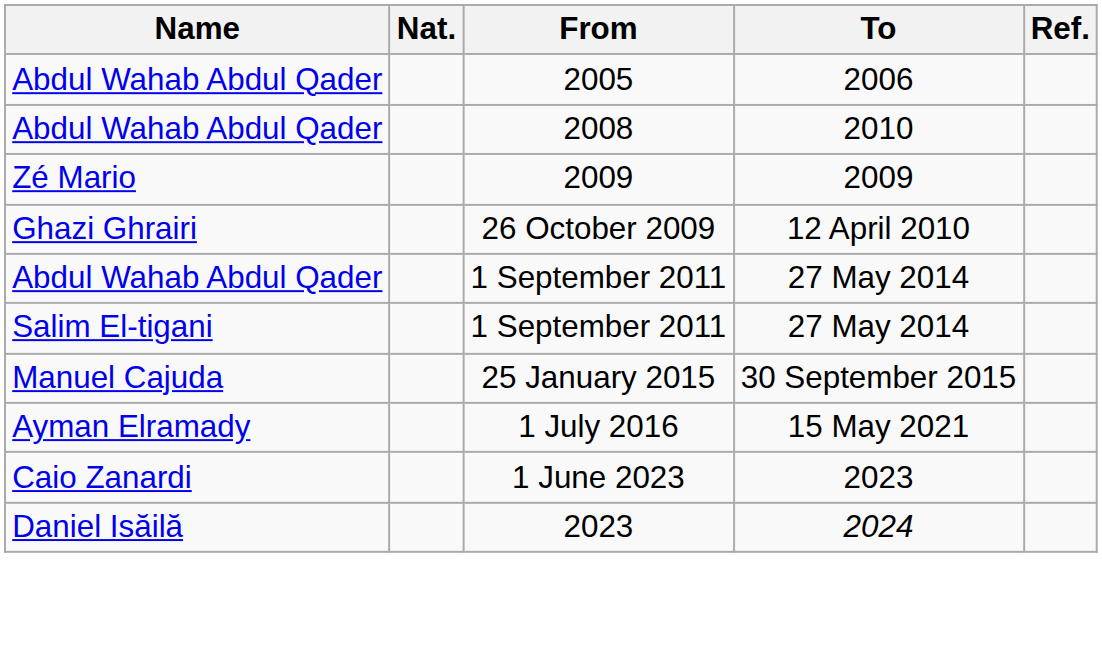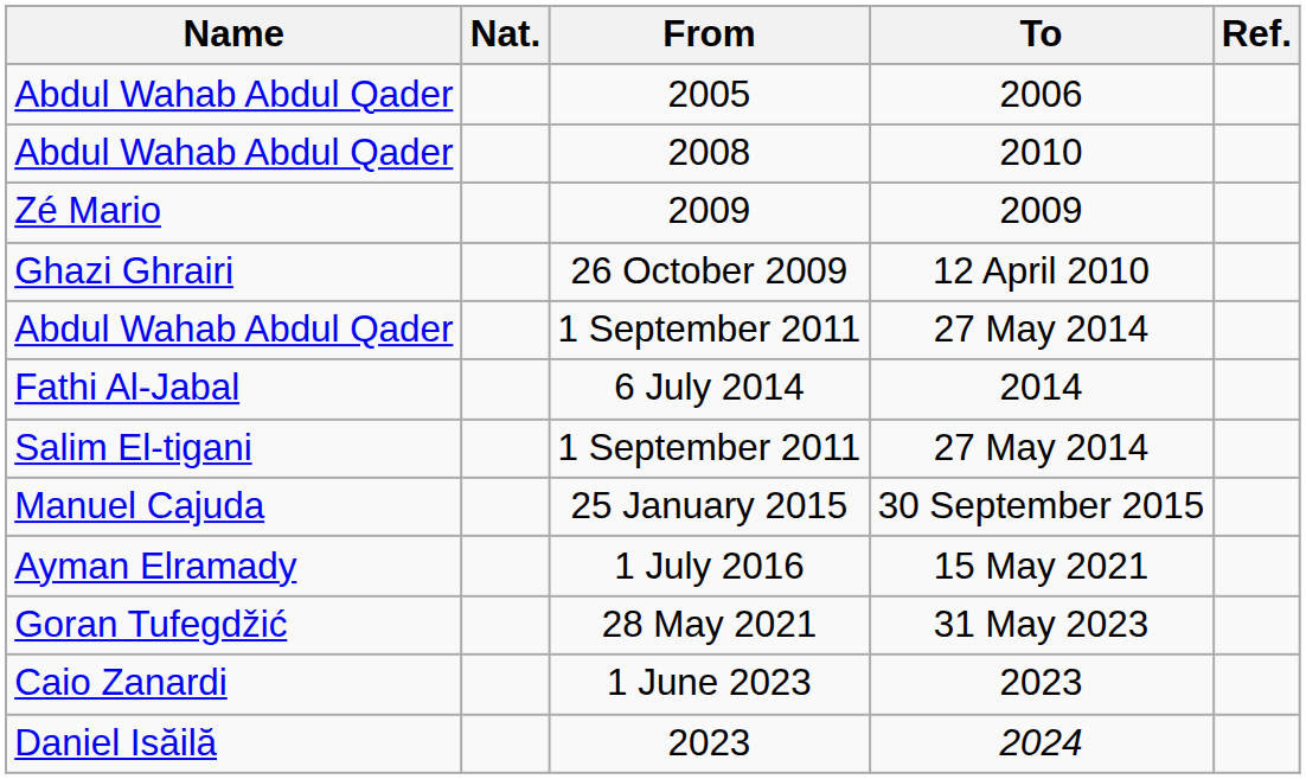 <table class="wikitable">
 <tr>
 <th>Name</th>
 <th>Nat.</th>
 <th>From</th>
 <th>To</th>
 <th>Ref.</th>
 </tr>
 <tr>
 <td><a href='#'>Abdul Wahab Abdul Qader</a></td>
 <td></td>
 <td style="text-align:center">2005</td>
 <td style="text-align:center">2006</td>
 <td></td>
 </tr>
 <tr>
 <td><a href='#'>Abdul Wahab Abdul Qader</a></td>
 <td></td>
 <td style="text-align:center">2008</td>
 <td style="text-align:center">2010</td>
 <td></td>
 </tr>
 <tr>
 <td><a href='#'>Zé Mario</a></td>
 <td></td>
 <td style="text-align:center">2009</td>
 <td style="text-align:center">2009</td>
 <td></td>
 </tr>
 <tr>
 <td><a href='#'>Ghazi Ghrairi</a></td>
 <td></td>
 <td style="text-align:center">26 October 2009</td>
 <td style="text-align:center">12 April 2010</td>
 <td></td>
 </tr>
 <tr>
 <td><a href='#'>Abdul Wahab Abdul Qader</a></td>
 <td></td>
 <td style="text-align:center">1 September 2011</td>
 <td style="text-align:center">27 May 2014</td>
 <td></td>
 </tr>
 <tr>
+<td><a href='#'>Fathi Al-Jabal</a></td>
+<td></td>
+<td style="text-align:center">6 July 2014</td>
+<td style="text-align:center">2014</td>
+<td></td>
+</tr>
+<tr>
 <td><a href='#'>Salim El-tigani</a></td>
 <td></td>
 <td style="text-align:center">1 September 2011</td>
 <td style="text-align:center">27 May 2014</td>
 </tr>
 <tr>
 <td><a href='#'>Manuel Cajuda</a></td>
 <td></td>
 <td style="text-align:center">25 January 2015</td>
 <td style="text-align:center">30 September 2015</td>
 <td></td>
 </tr>
 <tr>
 <td><a href='#'>Ayman Elramady</a></td>
 <td></td>
 <td style="text-align:center">1 July 2016</td>
 <td style="text-align:center">15 May 2021</td>
 <td></td>
 </tr>
 <tr>
+<td><a href='#'>Goran Tufegdžić</a></td>
+<td></td>
+<td style="text-align:center">28 May 2021</td>
+<td style="text-align:center">31 May 2023</td>
+<td></td>
+</tr>
+<tr>
 <td><a href='#'>Caio Zanardi</a></td>
 <td></td>
 <td style="text-align:center">1 June 2023</td>
 <td style="text-align:center">2023</td>
 <td></td>
 </tr>
 <tr>
 <td><a href='#'>Daniel Isăilă</a></td>
 <td></td>
 <td style="text-align:center">2023</td>
 <td style="text-align:center"><em>2024</em></td>
 <td></td>
 </tr>
 </table>
